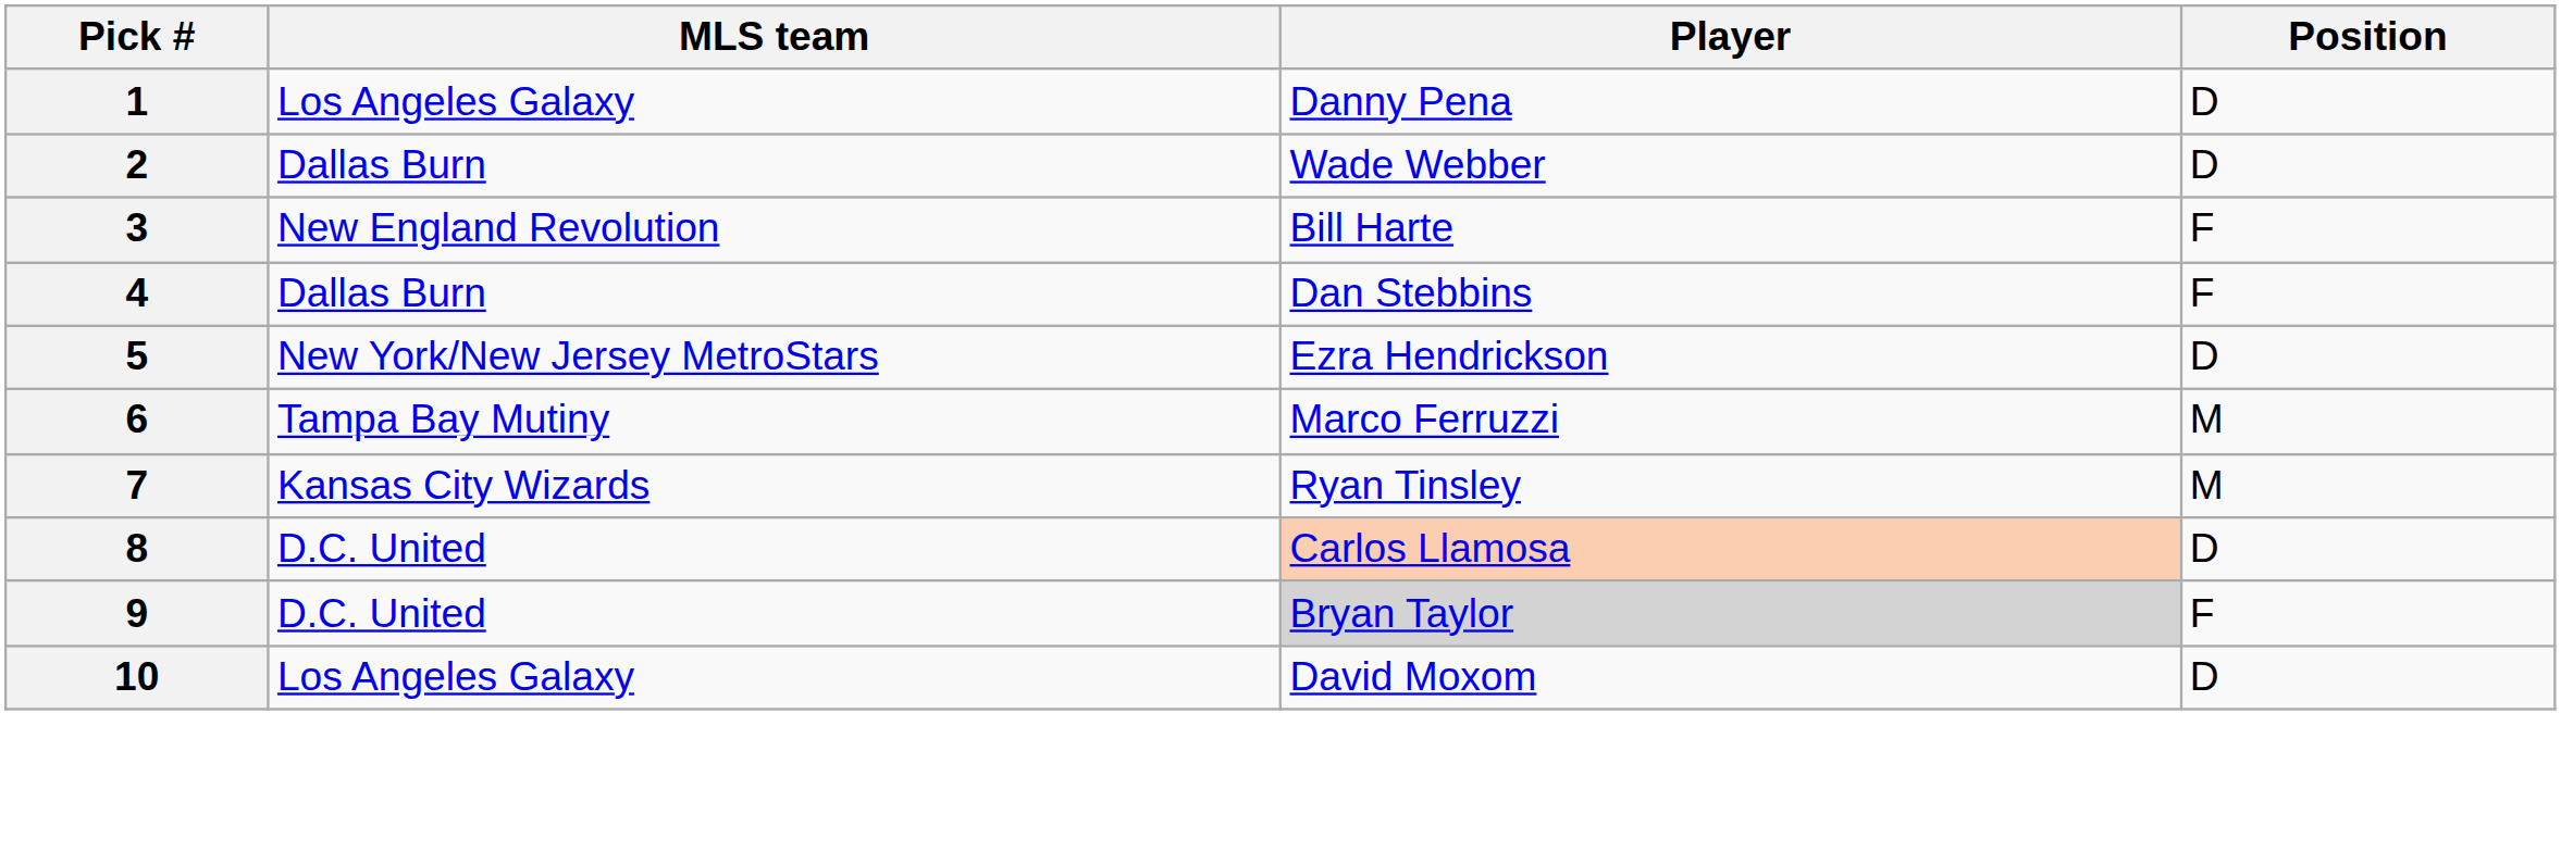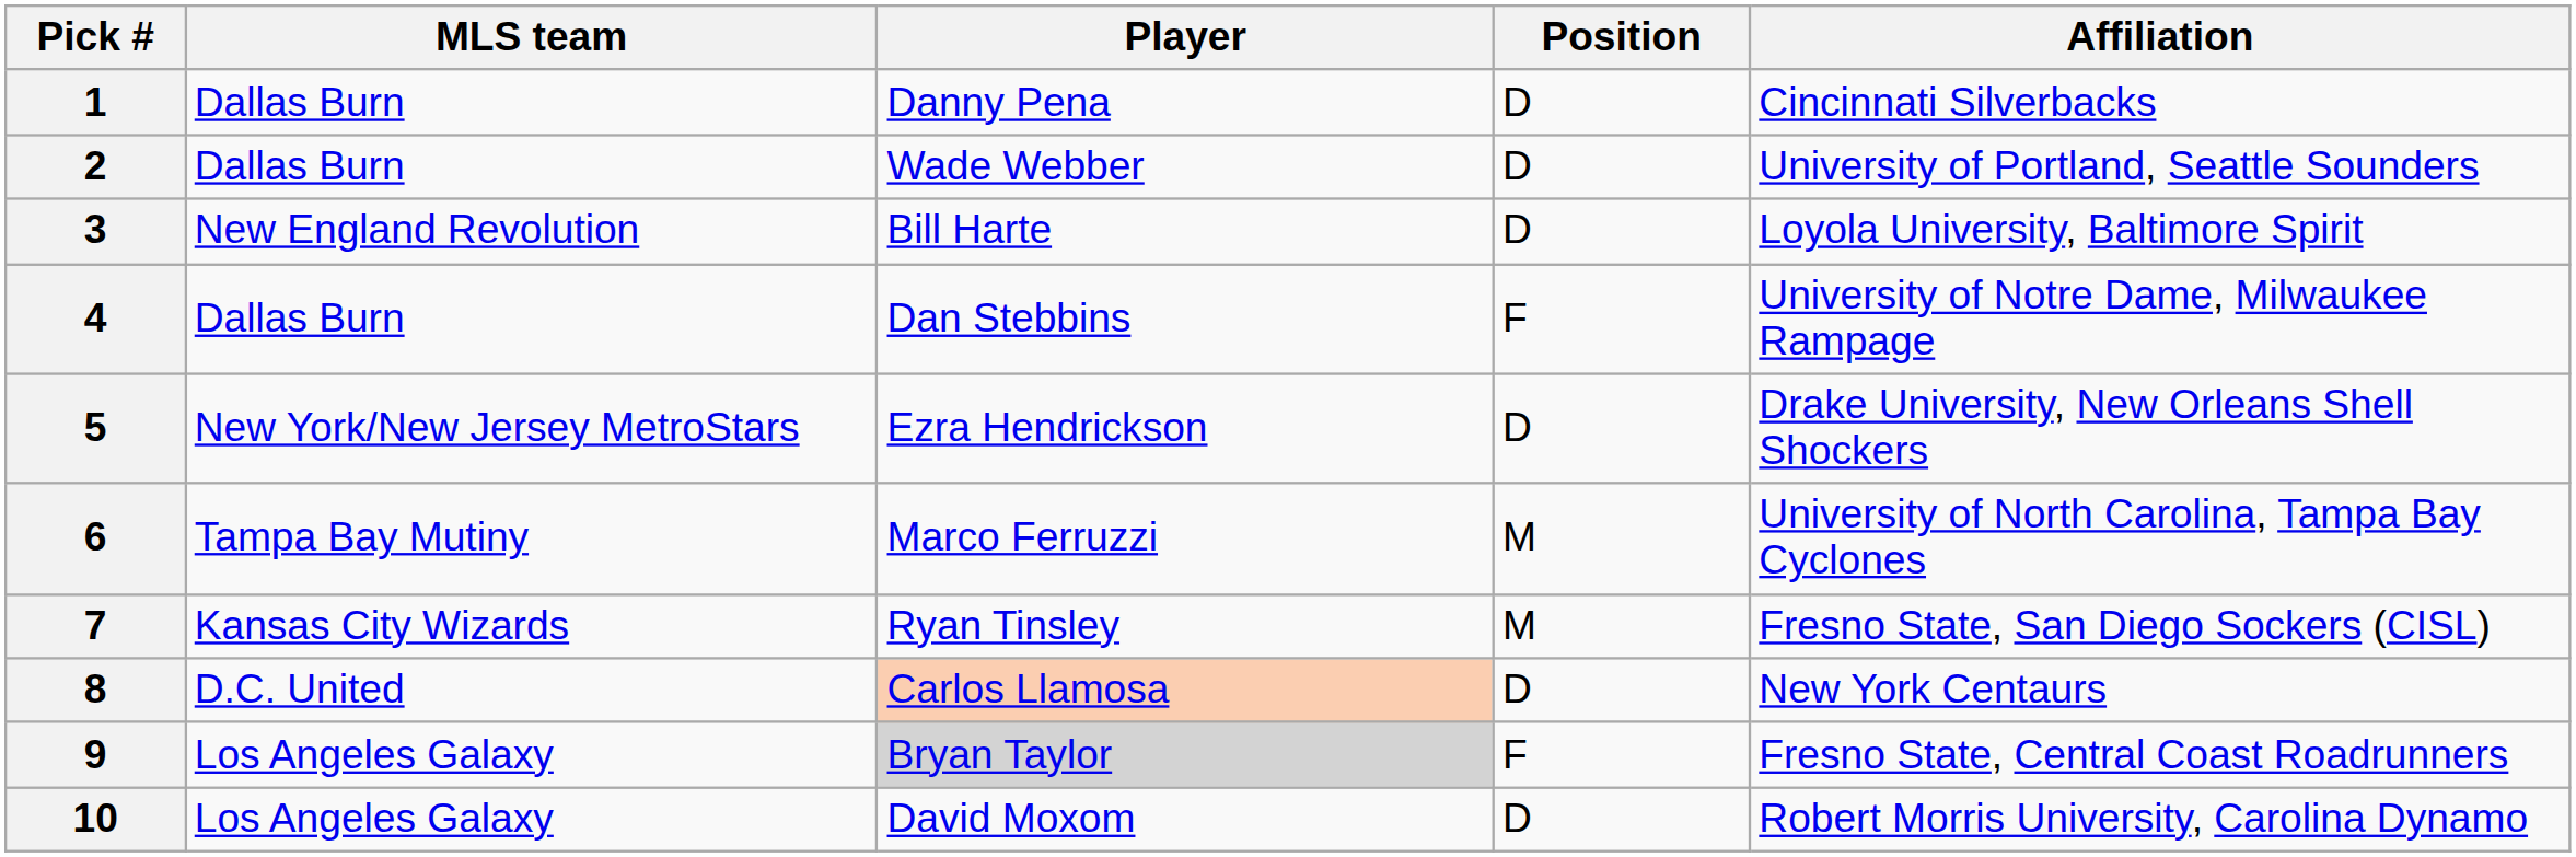 <table class="wikitable sortable" style="width:80%">
 <tr>
 <th width=7%>Pick #</th>
 <th width=27%>MLS team</th>
 <th width=24%>Player</th>
 <th width=10%>Position</th>
+<th width=33%>Affiliation</th>
 </tr>
 <tr>
 <th>1</th>
-<td><a href='#'>Los Angeles Galaxy</a></td>
+<td><a href='#'>Dallas Burn</a></td>
 <td><a href='#'>Danny Pena</a></td>
 <td>D</td>
+<td><a href='#'>Cincinnati Silverbacks</a></td>
 </tr>
 <tr>
 <th>2</th>
 <td><a href='#'>Dallas Burn</a></td>
 <td><a href='#'>Wade Webber</a></td>
 <td>D</td>
+<td><a href='#'>University of Portland</a>, <a href='#'>Seattle Sounders</a></td>
 </tr>
 <tr>
 <th>3</th>
 <td><a href='#'>New England Revolution</a></td>
 <td><a href='#'>Bill Harte</a></td>
-<td>F</td>
+<td>D</td>
+<td><a href='#'>Loyola University</a>, <a href='#'>Baltimore Spirit</a></td>
 </tr>
 <tr>
 <th>4</th>
 <td><a href='#'>Dallas Burn</a></td>
 <td><a href='#'>Dan Stebbins</a></td>
 <td>F</td>
+<td><a href='#'>University of Notre Dame</a>, <a href='#'>Milwaukee Rampage</a></td>
 </tr>
 <tr>
 <th>5</th>
 <td><a href='#'>New York/New Jersey MetroStars</a></td>
 <td><a href='#'>Ezra Hendrickson</a></td>
 <td>D</td>
+<td><a href='#'>Drake University</a>, <a href='#'>New Orleans Shell Shockers</a></td>
 </tr>
 <tr>
 <th>6</th>
 <td><a href='#'>Tampa Bay Mutiny</a></td>
 <td><a href='#'>Marco Ferruzzi</a></td>
 <td>M</td>
+<td><a href='#'>University of North Carolina</a>, <a href='#'>Tampa Bay Cyclones</a></td>
 </tr>
 <tr>
 <th>7</th>
 <td><a href='#'>Kansas City Wizards</a></td>
 <td><a href='#'>Ryan Tinsley</a></td>
 <td>M</td>
+<td><a href='#'>Fresno State</a>, <a href='#'>San Diego Sockers</a> (<a href='#'>CISL</a>)</td>
 </tr>
 <tr>
 <th>8</th>
 <td><a href='#'>D.C. United</a></td>
 <td bgcolor="#FBCEB1"><a href='#'>Carlos Llamosa</a></td>
 <td>D</td>
+<td><a href='#'>New York Centaurs</a></td>
 </tr>
 <tr>
 <th>9</th>
-<td><a href='#'>D.C. United</a></td>
+<td><a href='#'>Los Angeles Galaxy</a></td>
 <td style="background: lightgrey;"><a href='#'>Bryan Taylor</a></td>
 <td>F</td>
+<td><a href='#'>Fresno State</a>, <a href='#'>Central Coast Roadrunners</a></td>
 </tr>
 <tr>
 <th>10</th>
 <td><a href='#'>Los Angeles Galaxy</a></td>
 <td><a href='#'>David Moxom</a></td>
 <td>D</td>
+<td><a href='#'>Robert Morris University</a>, <a href='#'>Carolina Dynamo</a></td>
 </tr>
 </table>
